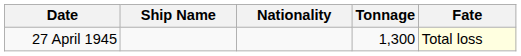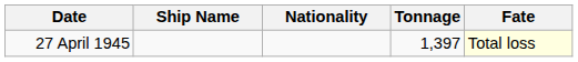 <table class="wikitable sortable">
 <tr>
 <th width="120px">Date</th>
 <th width="120px">Ship Name</th>
 <th width="120px">Nationality</th>
 <th width="25px">Tonnage</th>
 <th width="100px">Fate</th>
 </tr>
 <tr>
 <td align="right">27 April 1945</td>
 <td align="left"></td>
 <td align="left"></td>
-<td align="right">1,300</td>
+<td align="right">1,397</td>
 <td align="left" style="background: lightyellow;">Total loss</td>
 </tr>
 </table>
